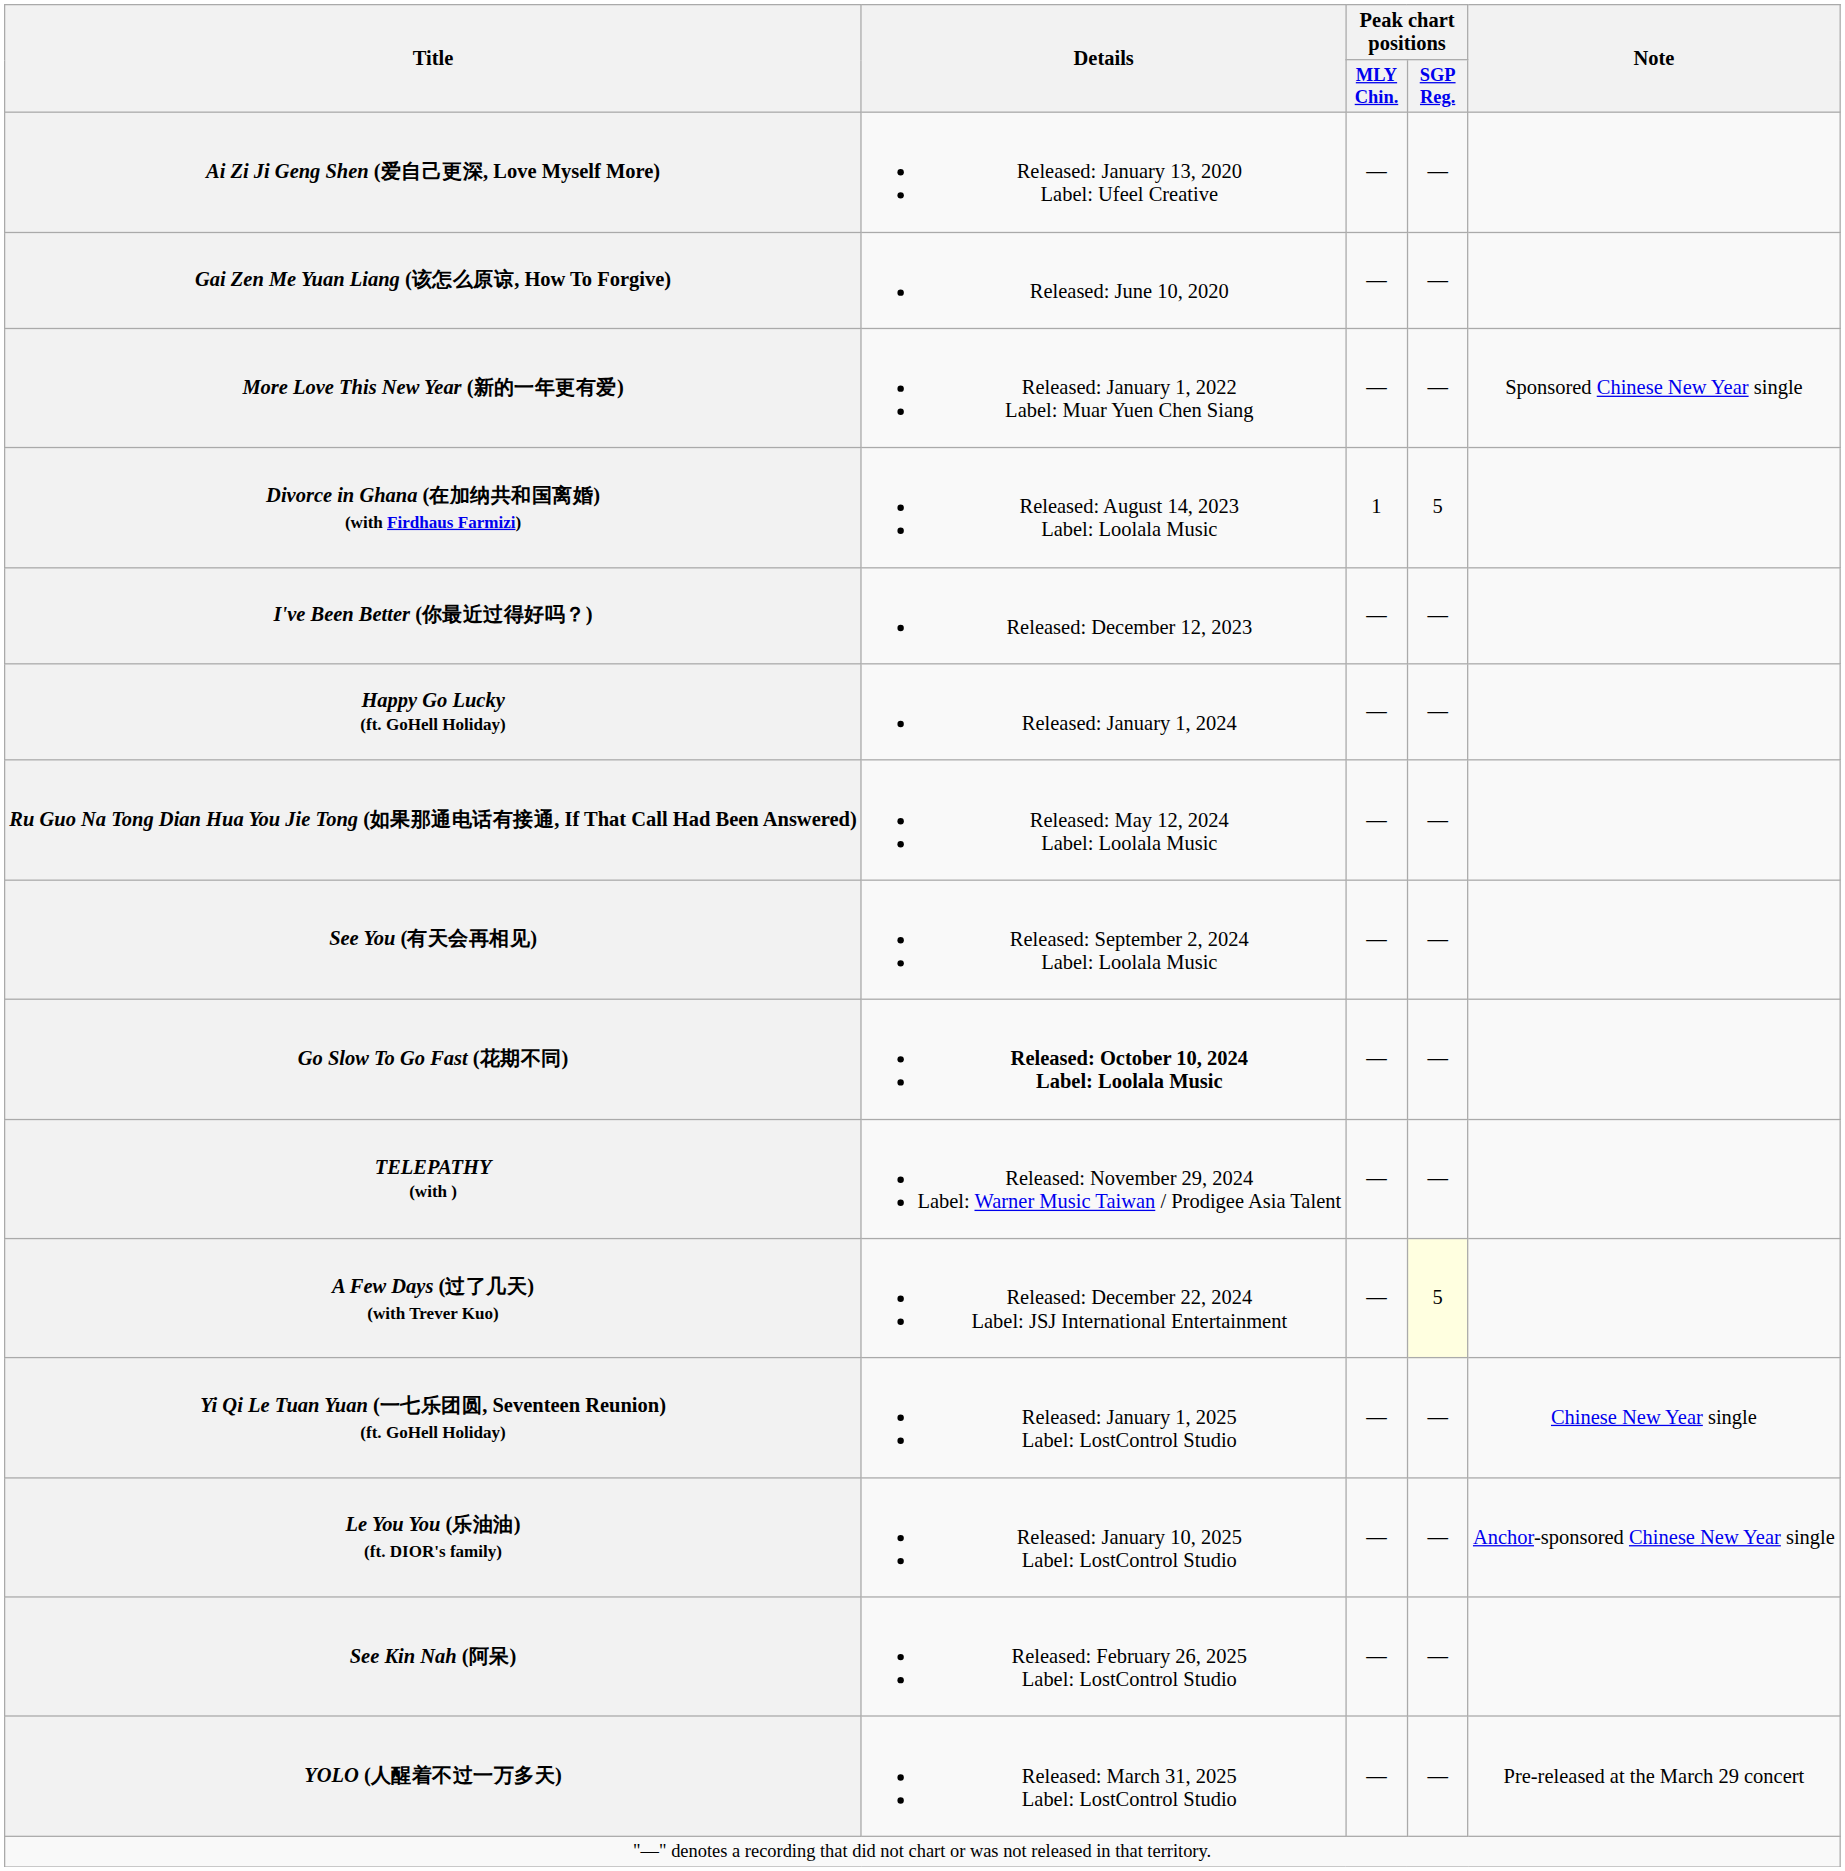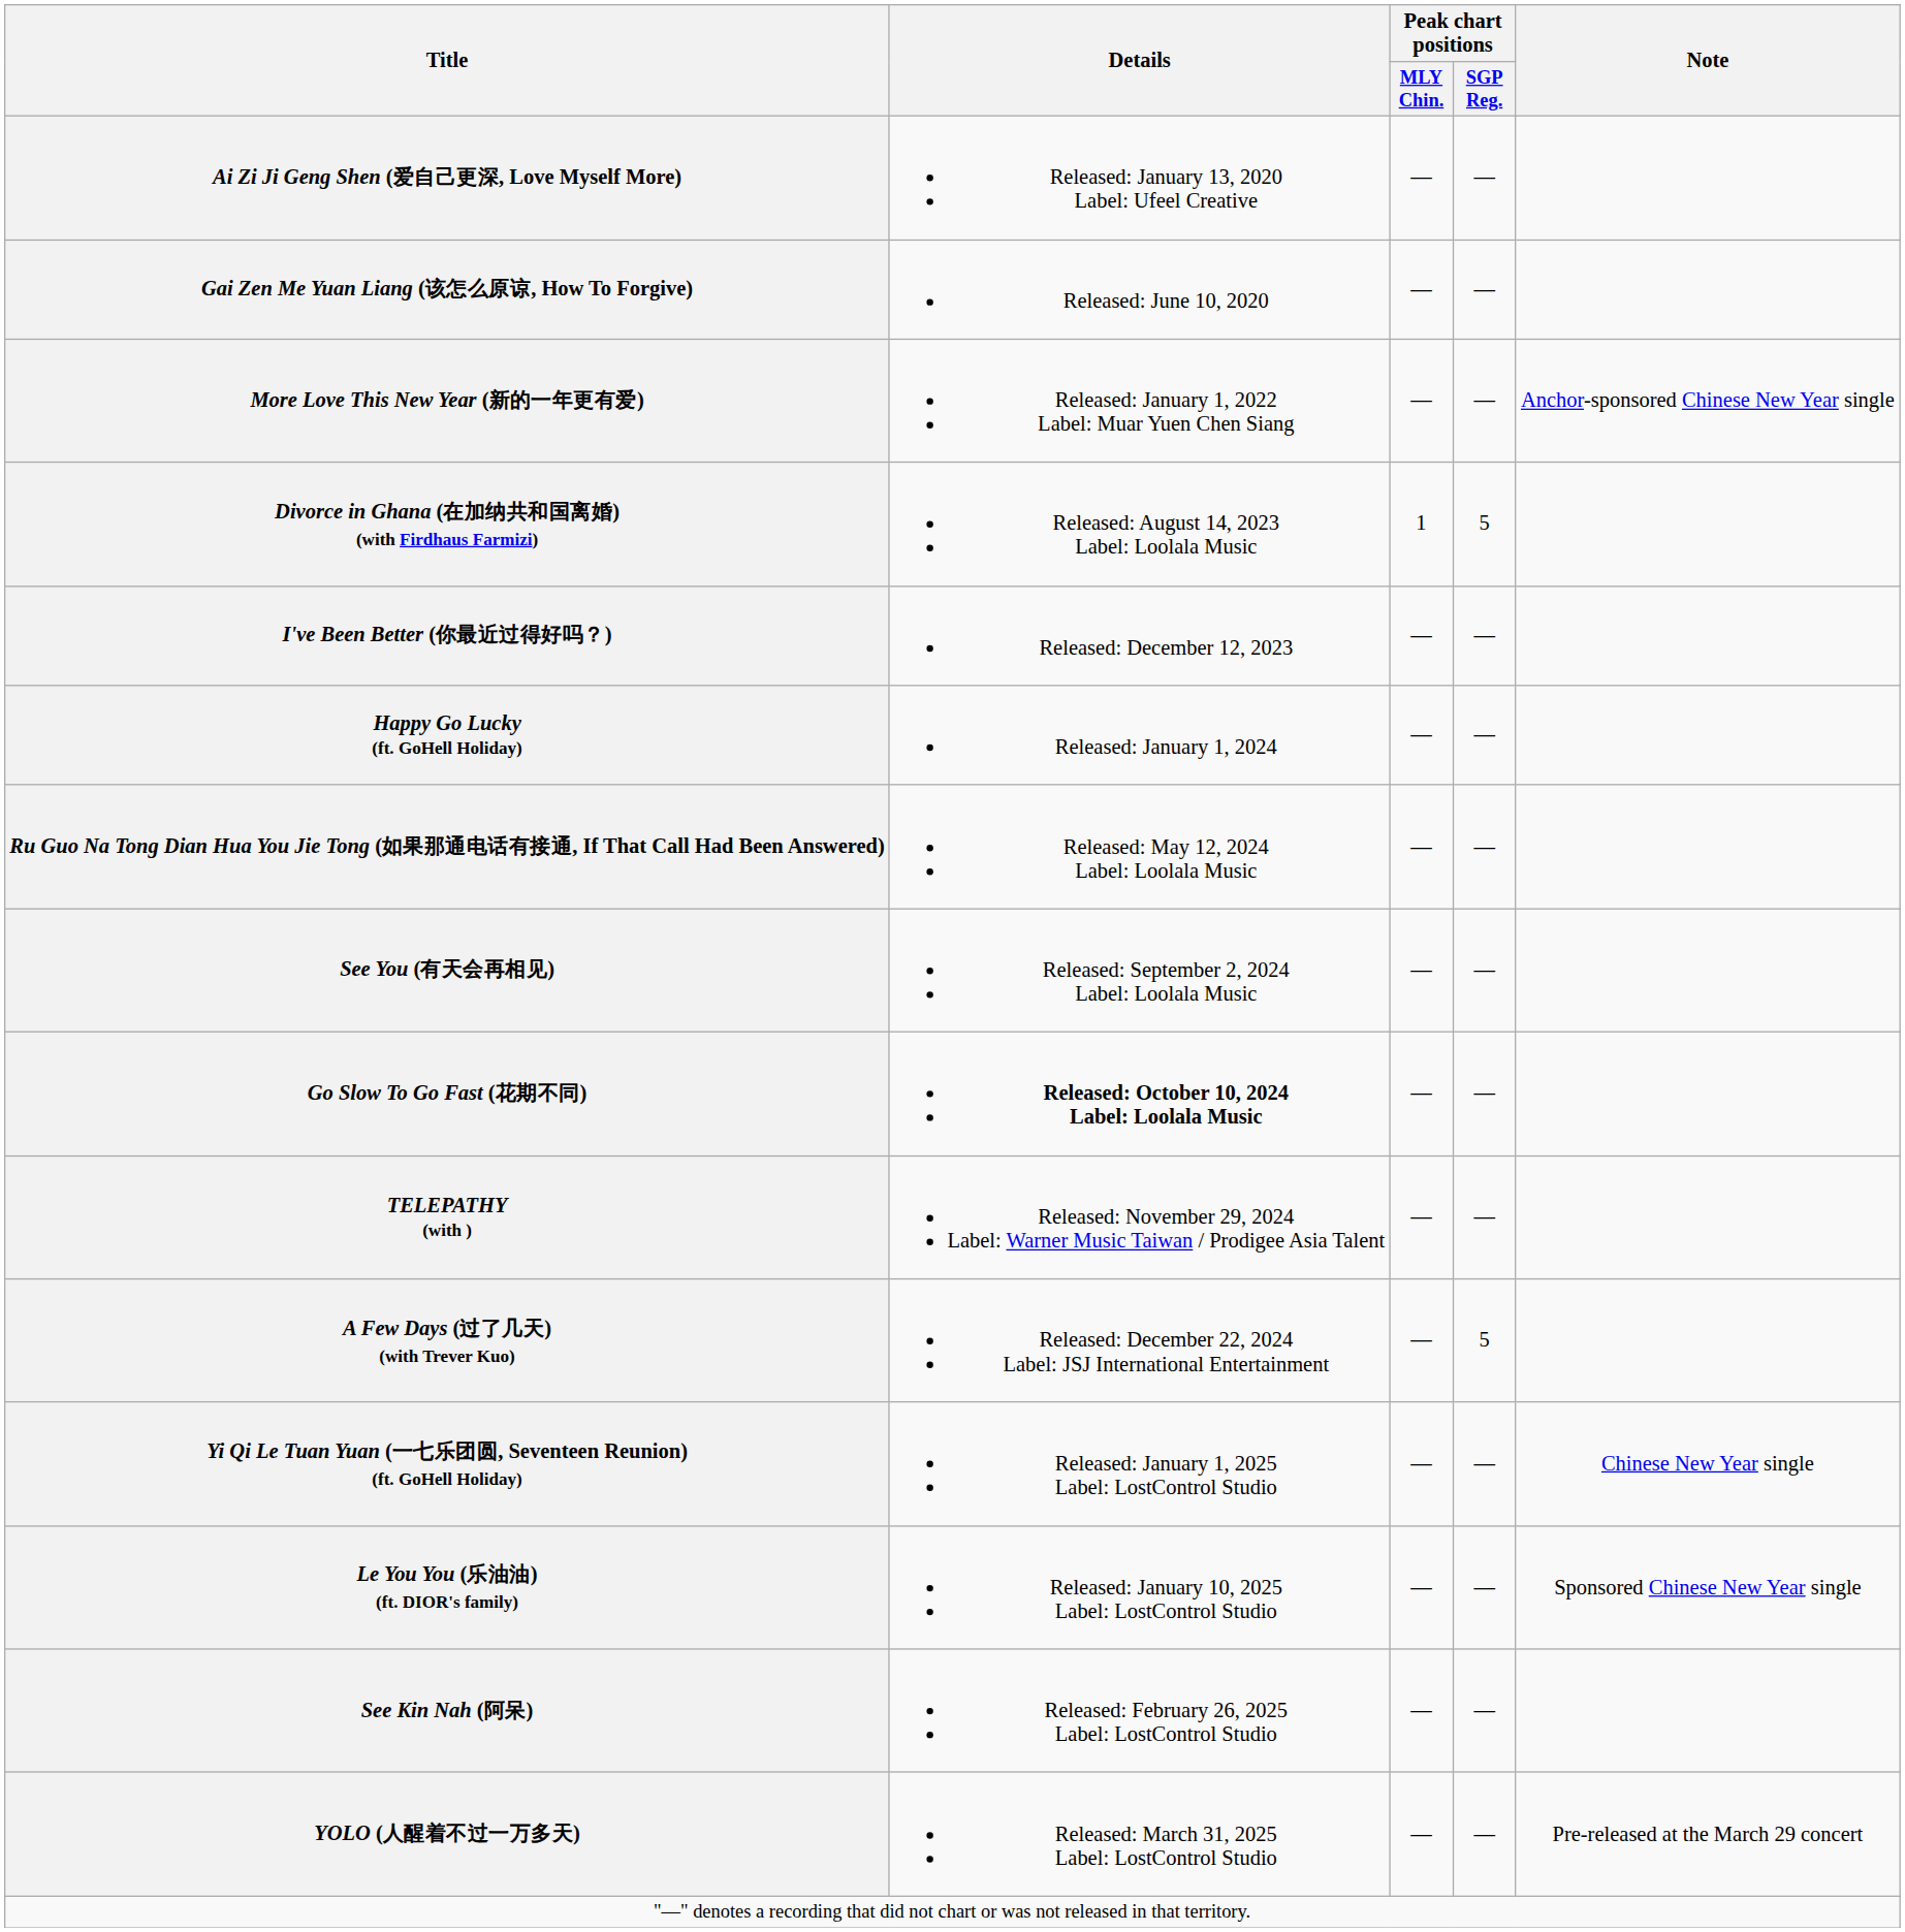 <table class="wikitable plainrowheaders" style="text-align:center;">
 <tr>
 <th rowspan="2" scope="col">Title</th>
 <th rowspan="2" scope="col">Details</th>
 <th colspan="2">Peak chart positions</th>
 <th rowspan="2" scope="col">Note</th>
 </tr>
 <tr>
 <th scope="col" style="width:2.85em;font-size:90%;"><a href='#'>MLY Chin.</a><br></th>
 <th scope="col" style="width:2.85em;font-size:90%;"><a href='#'>SGP Reg.</a><br></th>
 </tr>
 <tr>
 <th scope="row"><em>Ai Zi Ji Geng Shen</em> (爱自己更深, Love Myself More)</th>
 <td><br><ul><li>Released: January 13, 2020</li><li>Label: Ufeel Creative</li></ul></td>
 <td>—</td>
 <td>—</td>
 <td></td>
 </tr>
 <tr>
 <th scope="row"><em>Gai Zen Me Yuan Liang</em> (该怎么原谅, How To Forgive)</th>
 <td><br><ul><li>Released: June 10, 2020</li></ul></td>
 <td>—</td>
 <td>—</td>
 <td></td>
 </tr>
 <tr>
 <th scope="row"><em>More Love This New Year</em> (新的一年更有爱)</th>
 <td><br><ul><li>Released: January 1, 2022</li><li>Label: Muar Yuen Chen Siang</li></ul></td>
 <td>—</td>
 <td>—</td>
-<td>Sponsored <a href='#'>Chinese New Year</a> single</td>
+<td><a href='#'>Anchor</a>-sponsored <a href='#'>Chinese New Year</a> single</td>
 </tr>
 <tr>
 <th scope="row"><em>Divorce in Ghana</em> (在加纳共和国离婚)<br><small>(with <a href='#'>Firdhaus Farmizi</a>)</small></th>
 <td><br><ul><li>Released: August 14, 2023</li><li>Label: Loolala Music</li></ul></td>
 <td>1</td>
 <td>5</td>
 <td></td>
 </tr>
 <tr>
 <th scope="row"><em>I've Been Better</em> (你最近过得好吗？)</th>
 <td><br><ul><li>Released: December 12, 2023</li></ul></td>
 <td>—</td>
 <td>—</td>
 <td></td>
 </tr>
 <tr>
 <th scope="row"><em>Happy Go Lucky</em><br><small>(ft. GoHell Holiday)</small></th>
 <td><br><ul><li>Released: January 1, 2024</li></ul></td>
 <td>—</td>
 <td>—</td>
 <td></td>
 </tr>
 <tr>
 <th scope="row"><em>Ru Guo Na Tong Dian Hua You Jie Tong</em> (如果那通电话有接通, If That Call Had Been Answered)</th>
 <td><br><ul><li>Released: May 12, 2024</li><li>Label: Loolala Music</li></ul></td>
 <td>—</td>
 <td>—</td>
 <td></td>
 </tr>
 <tr>
 <th scope="row"><em>See You</em> (有天会再相见)</th>
 <td><br><ul><li>Released: September 2, 2024</li><li>Label: Loolala Music</li></ul></td>
 <td>—</td>
 <td>—</td>
 <td></td>
 </tr>
 <tr>
 <th scope="row"><em>Go Slow To Go Fast</em> (花期不同)</th>
 <td><strong><br><ul><li>Released: October 10, 2024</li><li>Label: Loolala Music</li></ul></strong></td>
 <td>—</td>
 <td>—</td>
 <td></td>
 </tr>
 <tr>
 <th scope="row"><em>TELEPATHY</em><br><small>(with )</small></th>
 <td><br><ul><li>Released: November 29, 2024</li><li>Label: <a href='#'>Warner Music Taiwan</a> / Prodigee Asia Talent</li></ul></td>
 <td>—</td>
 <td>—</td>
 <td></td>
 </tr>
 <tr>
 <th scope="row"><em>A Few Days</em> (过了几天)<br><small>(with Trever Kuo)</small></th>
 <td><br><ul><li>Released: December 22, 2024</li><li>Label: JSJ International Entertainment</li></ul></td>
 <td>—</td>
-<td style="background: lightyellow;">5</td>
+<td>5</td>
 <td></td>
 </tr>
 <tr>
 <th scope="row"><em>Yi Qi Le Tuan Yuan</em> (一七乐团圆, Seventeen Reunion)<br><small>(ft. GoHell Holiday)</small></th>
 <td><br><ul><li>Released: January 1, 2025</li><li>Label: LostControl Studio</li></ul></td>
 <td>—</td>
 <td>—</td>
 <td><a href='#'>Chinese New Year</a> single</td>
 </tr>
 <tr>
 <th scope="row"><em>Le You You</em> (乐油油)<br><small>(ft. DIOR's family)</small></th>
 <td><br><ul><li>Released: January 10, 2025</li><li>Label: LostControl Studio</li></ul></td>
 <td>—</td>
 <td>—</td>
-<td><a href='#'>Anchor</a>-sponsored <a href='#'>Chinese New Year</a> single</td>
+<td>Sponsored <a href='#'>Chinese New Year</a> single</td>
 </tr>
 <tr>
 <th scope="row"><em>See Kin Nah</em> (阿呆)</th>
 <td><br><ul><li>Released: February 26, 2025</li><li>Label: LostControl Studio</li></ul></td>
 <td>—</td>
 <td>—</td>
 <td></td>
 </tr>
 <tr>
 <th scope="row"><em>YOLO</em> (人醒着不过一万多天)</th>
 <td><br><ul><li>Released: March 31, 2025</li><li>Label: LostControl Studio</li></ul></td>
 <td>—</td>
 <td>—</td>
 <td>Pre-released at the March 29 concert</td>
 </tr>
 <tr>
 <td colspan="5" style="font-size:90%">"—" denotes a recording that did not chart or was not released in that territory.</td>
 </tr>
 </table>
